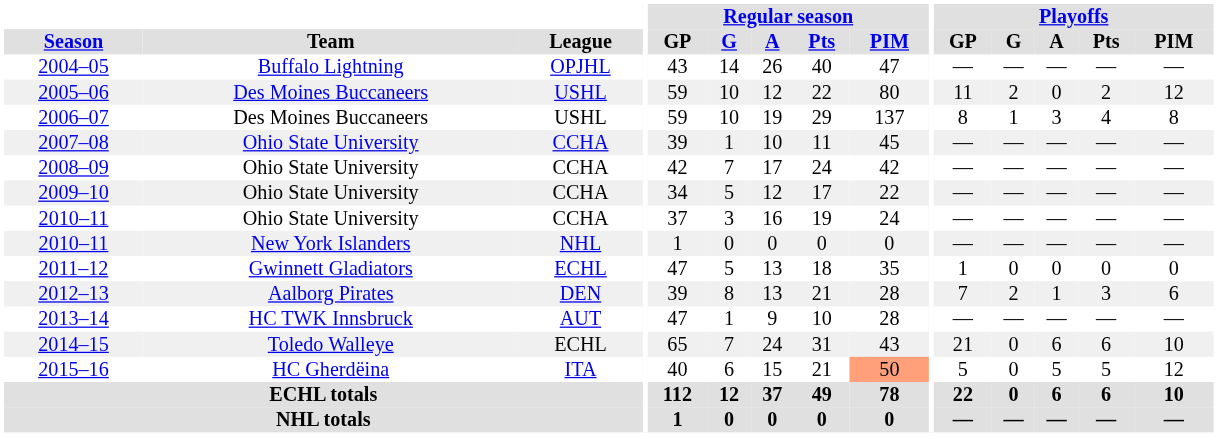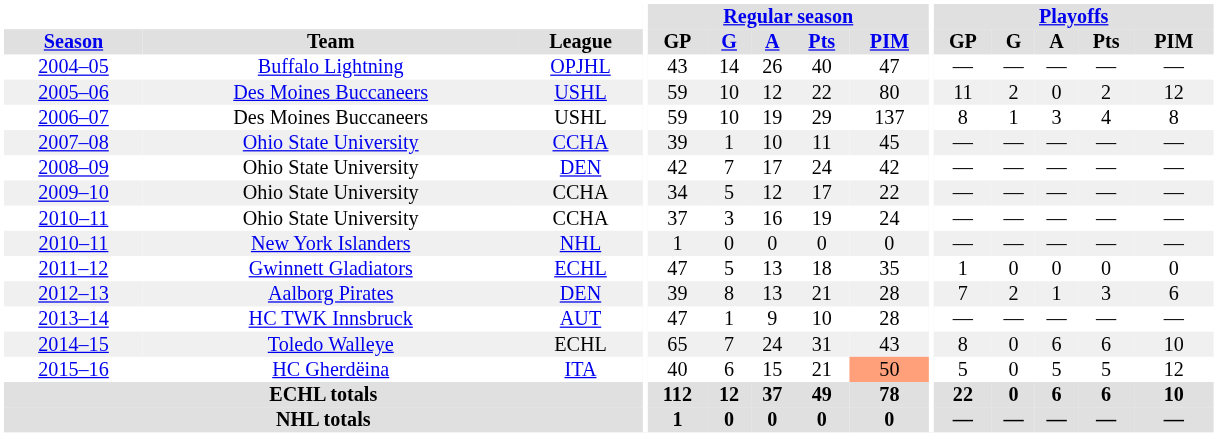 <table border="0" cellpadding="1" cellspacing="0" style="text-align:center; width:60em">
 <tr bgcolor="#e0e0e0">
 <th colspan="3" bgcolor="#ffffff"></th>
 <th rowspan="99" bgcolor="#ffffff"></th>
 <th colspan="5"><a href='#'>Regular season</a></th>
 <th rowspan="99" bgcolor="#ffffff"></th>
 <th colspan="5"><a href='#'>Playoffs</a></th>
 </tr>
 <tr bgcolor="#e0e0e0">
 <th><a href='#'>Season</a></th>
 <th>Team</th>
 <th>League</th>
 <th>GP</th>
 <th><a href='#'>G</a></th>
 <th><a href='#'>A</a></th>
 <th><a href='#'>Pts</a></th>
 <th><a href='#'>PIM</a></th>
 <th>GP</th>
 <th>G</th>
 <th>A</th>
 <th>Pts</th>
 <th>PIM</th>
 </tr>
 <tr>
 <td><a href='#'>2004–05</a></td>
 <td><a href='#'>Buffalo Lightning</a></td>
 <td><a href='#'>OPJHL</a></td>
 <td>43</td>
 <td>14</td>
 <td>26</td>
 <td>40</td>
 <td>47</td>
 <td>—</td>
 <td>—</td>
 <td>—</td>
 <td>—</td>
 <td>—</td>
 </tr>
 <tr bgcolor="#f0f0f0">
 <td><a href='#'>2005–06</a></td>
 <td><a href='#'>Des Moines Buccaneers</a></td>
 <td><a href='#'>USHL</a></td>
 <td>59</td>
 <td>10</td>
 <td>12</td>
 <td>22</td>
 <td>80</td>
 <td>11</td>
 <td>2</td>
 <td>0</td>
 <td>2</td>
 <td>12</td>
 </tr>
 <tr>
 <td><a href='#'>2006–07</a></td>
 <td>Des Moines Buccaneers</td>
 <td>USHL</td>
 <td>59</td>
 <td>10</td>
 <td>19</td>
 <td>29</td>
 <td>137</td>
 <td>8</td>
 <td>1</td>
 <td>3</td>
 <td>4</td>
 <td>8</td>
 </tr>
 <tr bgcolor="#f0f0f0">
 <td><a href='#'>2007–08</a></td>
 <td><a href='#'>Ohio State University</a></td>
 <td><a href='#'>CCHA</a></td>
 <td>39</td>
 <td>1</td>
 <td>10</td>
 <td>11</td>
 <td>45</td>
 <td>—</td>
 <td>—</td>
 <td>—</td>
 <td>—</td>
 <td>—</td>
 </tr>
 <tr>
 <td><a href='#'>2008–09</a></td>
 <td>Ohio State University</td>
-<td>CCHA</td>
+<td><a href='#'>DEN</a></td>
 <td>42</td>
 <td>7</td>
 <td>17</td>
 <td>24</td>
 <td>42</td>
 <td>—</td>
 <td>—</td>
 <td>—</td>
 <td>—</td>
 <td>—</td>
 </tr>
 <tr bgcolor="#f0f0f0">
 <td><a href='#'>2009–10</a></td>
 <td>Ohio State University</td>
 <td>CCHA</td>
 <td>34</td>
 <td>5</td>
 <td>12</td>
 <td>17</td>
 <td>22</td>
 <td>—</td>
 <td>—</td>
 <td>—</td>
 <td>—</td>
 <td>—</td>
 </tr>
 <tr>
 <td><a href='#'>2010–11</a></td>
 <td>Ohio State University</td>
 <td>CCHA</td>
 <td>37</td>
 <td>3</td>
 <td>16</td>
 <td>19</td>
 <td>24</td>
 <td>—</td>
 <td>—</td>
 <td>—</td>
 <td>—</td>
 <td>—</td>
 </tr>
 <tr bgcolor="#f0f0f0">
 <td><a href='#'>2010–11</a></td>
 <td><a href='#'>New York Islanders</a></td>
 <td><a href='#'>NHL</a></td>
 <td>1</td>
 <td>0</td>
 <td>0</td>
 <td>0</td>
 <td>0</td>
 <td>—</td>
 <td>—</td>
 <td>—</td>
 <td>—</td>
 <td>—</td>
 </tr>
 <tr>
 <td><a href='#'>2011–12</a></td>
 <td><a href='#'>Gwinnett Gladiators</a></td>
 <td><a href='#'>ECHL</a></td>
 <td>47</td>
 <td>5</td>
 <td>13</td>
 <td>18</td>
 <td>35</td>
 <td>1</td>
 <td>0</td>
 <td>0</td>
 <td>0</td>
 <td>0</td>
 </tr>
 <tr bgcolor="#f0f0f0">
 <td><a href='#'>2012–13</a></td>
 <td><a href='#'>Aalborg Pirates</a></td>
 <td><a href='#'>DEN</a></td>
 <td>39</td>
 <td>8</td>
 <td>13</td>
 <td>21</td>
 <td>28</td>
 <td>7</td>
 <td>2</td>
 <td>1</td>
 <td>3</td>
 <td>6</td>
 </tr>
 <tr>
 <td><a href='#'>2013–14</a></td>
 <td><a href='#'>HC TWK Innsbruck</a></td>
 <td><a href='#'>AUT</a></td>
 <td>47</td>
 <td>1</td>
 <td>9</td>
 <td>10</td>
 <td>28</td>
 <td>—</td>
 <td>—</td>
 <td>—</td>
 <td>—</td>
 <td>—</td>
 </tr>
 <tr bgcolor="#f0f0f0">
 <td><a href='#'>2014–15</a></td>
 <td><a href='#'>Toledo Walleye</a></td>
 <td>ECHL</td>
 <td>65</td>
 <td>7</td>
 <td>24</td>
 <td>31</td>
 <td>43</td>
-<td>21</td>
+<td>8</td>
 <td>0</td>
 <td>6</td>
 <td>6</td>
 <td>10</td>
 </tr>
 <tr>
 <td><a href='#'>2015–16</a></td>
 <td><a href='#'>HC Gherdëina</a></td>
 <td><a href='#'>ITA</a></td>
 <td>40</td>
 <td>6</td>
 <td>15</td>
 <td>21</td>
 <td style="background: lightsalmon;">50</td>
 <td>5</td>
 <td>0</td>
 <td>5</td>
 <td>5</td>
 <td>12</td>
 </tr>
 <tr bgcolor="#e0e0e0">
 <th colspan="3">ECHL totals</th>
 <th>112</th>
 <th>12</th>
 <th>37</th>
 <th>49</th>
 <th>78</th>
 <th>22</th>
 <th>0</th>
 <th>6</th>
 <th>6</th>
 <th>10</th>
 </tr>
 <tr bgcolor="#e0e0e0">
 <th colspan="3">NHL totals</th>
 <th>1</th>
 <th>0</th>
 <th>0</th>
 <th>0</th>
 <th>0</th>
 <th>—</th>
 <th>—</th>
 <th>—</th>
 <th>—</th>
 <th>—</th>
 </tr>
 </table>
